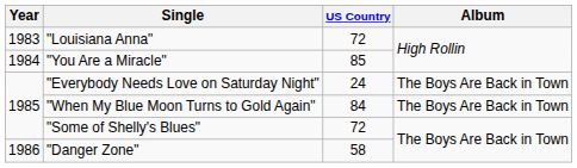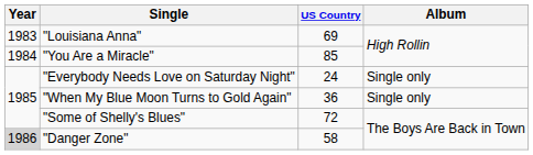 <table class="wikitable">
 <tr>
 <th>Year</th>
 <th>Single</th>
 <th><small><a href='#'>US Country</a></small></th>
 <th>Album</th>
 </tr>
 <tr>
 <td>1983</td>
 <td>"Louisiana Anna"</td>
-<td align="center">72</td>
+<td align="center">69</td>
 <td rowspan="2"><em>High Rollin<strong></td>
 </tr>
 <tr>
 <td>1984</td>
 <td>"You Are a Miracle"</td>
 <td align="center">85</td>
 </tr>
 <tr>
 <td rowspan="3">1985</td>
 <td>"Everybody Needs Love on Saturday Night"</td>
 <td align="center">24</td>
-<td></em>The Boys Are Back in Town<em></td>
+<td>Single only</td>
 </tr>
 <tr>
 <td>"When My Blue Moon Turns to Gold Again"</td>
-<td align="center">84</td>
-<td></em>The Boys Are Back in Town<em></td>
+<td align="center">36</td>
+<td>Single only</td>
 </tr>
 <tr>
 <td>"Some of Shelly's Blues"</td>
 <td align="center">72</td>
 <td rowspan="2"></em>The Boys Are Back in Town<em></td>
 </tr>
 <tr>
-<td>1986</td>
+<td style="background: lightgrey;">1986</td>
 <td>"Danger Zone"</td>
 <td align="center">58</td>
 </tr>
 </table>
